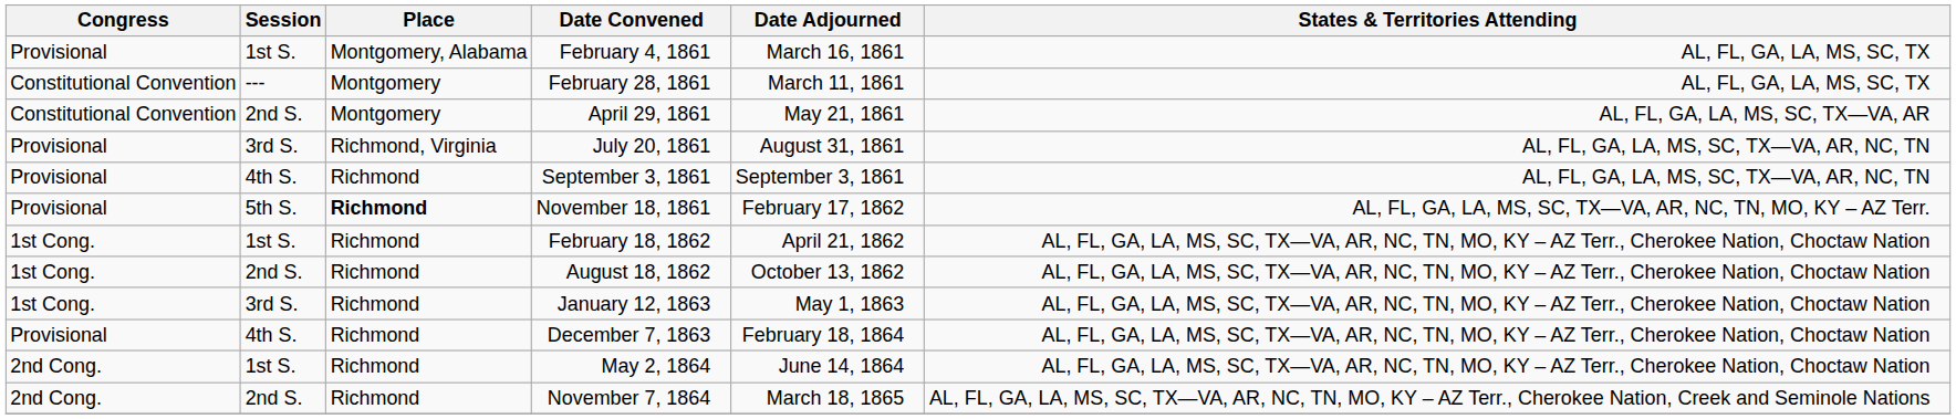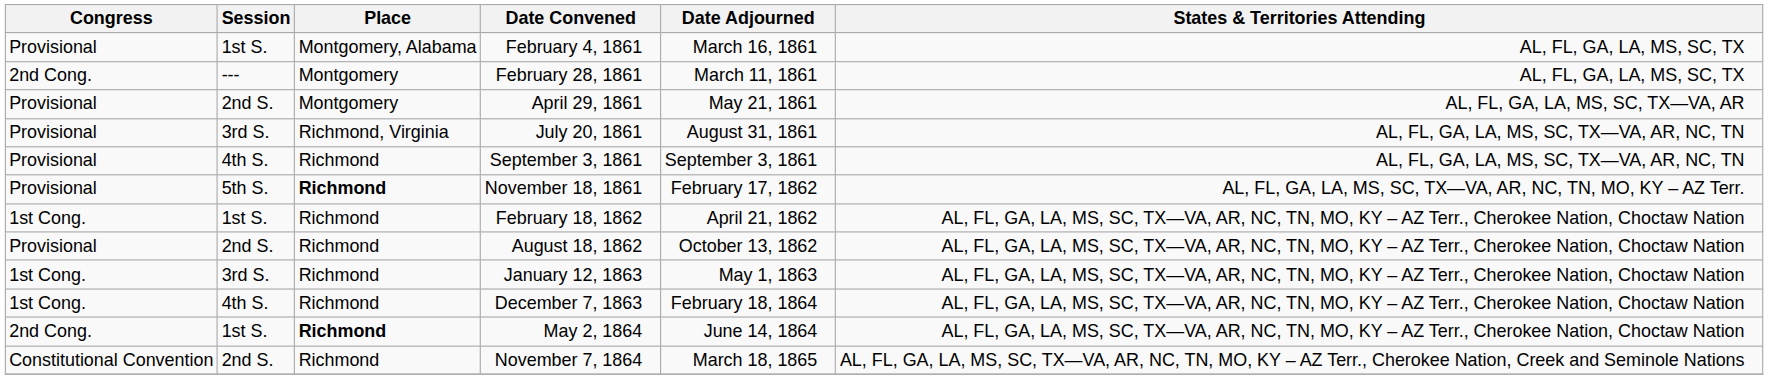 <table class="wikitable" style="margin:auto;">
 <tr>
 <th>Congress</th>
 <th>Session</th>
 <th>Place</th>
 <th>Date Convened</th>
 <th>Date Adjourned</th>
 <th>States & Territories Attending</th>
 </tr>
 <tr>
 <td>Provisional</td>
 <td>1st S.</td>
 <td>Montgomery, Alabama</td>
 <td style="text-align: right; padding-right: 1em;">February 4, 1861</td>
 <td style="text-align: right; padding-right: 1em;">March 16, 1861</td>
 <td style="text-align: right; padding-right: 1em;">AL, FL, GA, LA, MS, SC, TX</td>
 </tr>
 <tr>
-<td>Constitutional Convention</td>
+<td>2nd Cong.</td>
 <td>---</td>
 <td>Montgomery</td>
 <td style="text-align: right; padding-right: 1em;">February 28, 1861</td>
 <td style="text-align: right; padding-right: 1em;">March 11, 1861</td>
 <td style="text-align: right; padding-right: 1em;">AL, FL, GA, LA, MS, SC, TX</td>
 </tr>
 <tr>
-<td>Constitutional Convention</td>
+<td>Provisional</td>
 <td>2nd S.</td>
 <td>Montgomery</td>
 <td style="text-align: right; padding-right: 1em;">April 29, 1861</td>
 <td style="text-align: right; padding-right: 1em;">May 21, 1861</td>
 <td style="text-align: right; padding-right: 1em;">AL, FL, GA, LA, MS, SC, TX—VA, AR</td>
 </tr>
 <tr>
 <td>Provisional</td>
 <td>3rd S.</td>
 <td>Richmond, Virginia</td>
 <td style="text-align: right; padding-right: 1em;">July 20, 1861</td>
 <td style="text-align: right; padding-right: 1em;">August 31, 1861</td>
 <td style="text-align: right; padding-right: 1em;">AL, FL, GA, LA, MS, SC, TX—VA, AR, NC, TN</td>
 </tr>
 <tr>
 <td>Provisional</td>
 <td>4th S.</td>
 <td>Richmond</td>
 <td style="text-align: right; padding-right: 1em;">September 3, 1861</td>
 <td style="text-align: right; padding-right: 1em;">September 3, 1861</td>
 <td style="text-align: right; padding-right: 1em;">AL, FL, GA, LA, MS, SC, TX—VA, AR, NC, TN</td>
 </tr>
 <tr>
 <td>Provisional</td>
 <td>5th S.</td>
 <td><strong>Richmond</strong></td>
 <td style="text-align: right; padding-right: 1em;">November 18, 1861</td>
 <td style="text-align: right; padding-right: 1em;">February 17, 1862</td>
 <td style="text-align: right; padding-right: 1em;">AL, FL, GA, LA, MS, SC, TX—VA, AR, NC, TN, MO, KY – AZ Terr.</td>
 </tr>
 <tr>
 <td>1st Cong.</td>
 <td>1st S.</td>
 <td>Richmond</td>
 <td style="text-align: right; padding-right: 1em;">February 18, 1862</td>
 <td style="text-align: right; padding-right: 1em;">April 21, 1862</td>
 <td style="text-align: right; padding-right: 1em;">AL, FL, GA, LA, MS, SC, TX—VA, AR, NC, TN, MO, KY – AZ Terr., Cherokee Nation, Choctaw Nation</td>
 </tr>
 <tr>
-<td>1st Cong.</td>
+<td>Provisional</td>
 <td>2nd S.</td>
 <td>Richmond</td>
 <td style="text-align: right; padding-right: 1em;">August 18, 1862</td>
 <td style="text-align: right; padding-right: 1em;">October 13, 1862</td>
 <td style="text-align: right; padding-right: 1em;">AL, FL, GA, LA, MS, SC, TX—VA, AR, NC, TN, MO, KY – AZ Terr., Cherokee Nation, Choctaw Nation</td>
 </tr>
 <tr>
 <td>1st Cong.</td>
 <td>3rd S.</td>
 <td>Richmond</td>
 <td style="text-align: right; padding-right: 1em;">January 12, 1863</td>
 <td style="text-align: right; padding-right: 1em;">May 1, 1863</td>
 <td style="text-align: right; padding-right: 1em;">AL, FL, GA, LA, MS, SC, TX—VA, AR, NC, TN, MO, KY – AZ Terr., Cherokee Nation, Choctaw Nation</td>
 </tr>
 <tr>
-<td>Provisional</td>
+<td>1st Cong.</td>
 <td>4th S.</td>
 <td>Richmond</td>
 <td style="text-align: right; padding-right: 1em;">December 7, 1863</td>
 <td style="text-align: right; padding-right: 1em;">February 18, 1864</td>
 <td style="text-align: right; padding-right: 1em;">AL, FL, GA, LA, MS, SC, TX—VA, AR, NC, TN, MO, KY – AZ Terr., Cherokee Nation, Choctaw Nation</td>
 </tr>
 <tr>
 <td>2nd Cong.</td>
 <td>1st S.</td>
-<td>Richmond</td>
+<td><strong>Richmond</strong></td>
 <td style="text-align: right; padding-right: 1em;">May 2, 1864</td>
 <td style="text-align: right; padding-right: 1em;">June 14, 1864</td>
 <td style="text-align: right; padding-right: 1em;">AL, FL, GA, LA, MS, SC, TX—VA, AR, NC, TN, MO, KY – AZ Terr., Cherokee Nation, Choctaw Nation</td>
 </tr>
 <tr>
-<td>2nd Cong.</td>
+<td>Constitutional Convention</td>
 <td>2nd S.</td>
 <td>Richmond</td>
 <td style="text-align: right; padding-right: 1em;">November 7, 1864</td>
 <td style="text-align: right; padding-right: 1em;">March 18, 1865</td>
 <td style="text-align: right; padding-right: 1em;">AL, FL, GA, LA, MS, SC, TX—VA, AR, NC, TN, MO, KY – AZ Terr., Cherokee Nation, Creek and Seminole Nations</td>
 </tr>
 <tr>
 </tr>
 </table>
